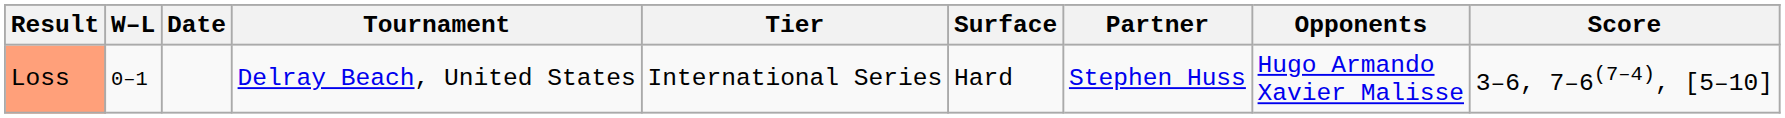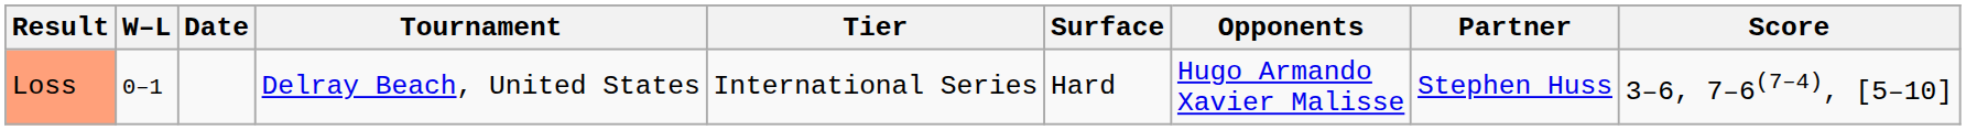 <table class="sortable wikitable">
 <tr>
 <th>Result</th>
 <th class="unsortable">W–L</th>
 <th>Date</th>
 <th>Tournament</th>
 <th>Tier</th>
 <th>Surface</th>
+<th>Opponents</th>
 <th>Partner</th>
-<th>Opponents</th>
 <th class="unsortable">Score</th>
 </tr>
 <tr>
 <td bgcolor=FFA07A>Loss</td>
 <td><small>0–1</small></td>
 <td><a href='#'></a></td>
 <td><a href='#'>Delray Beach</a>, United States</td>
 <td>International Series</td>
 <td>Hard</td>
+<td> <a href='#'>Hugo Armando</a> <br>  <a href='#'>Xavier Malisse</a></td>
 <td> <a href='#'>Stephen Huss</a></td>
-<td> <a href='#'>Hugo Armando</a> <br>  <a href='#'>Xavier Malisse</a></td>
 <td>3–6, 7–6<sup>(7–4)</sup>, [5–10]</td>
 </tr>
 </table>
